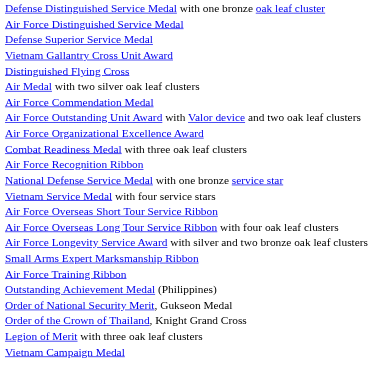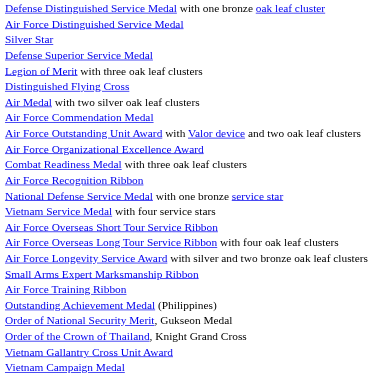 <table>
 <tr>
 <td></td>
 <td><a href='#'>Defense Distinguished Service Medal</a> with one bronze <a href='#'>oak leaf cluster</a></td>
 </tr>
 <tr>
 <td></td>
 <td><a href='#'>Air Force Distinguished Service Medal</a></td>
 </tr>
 <tr>
 <td></td>
+<td><a href='#'>Silver Star</a></td>
+</tr>
+<tr>
+<td></td>
 <td><a href='#'>Defense Superior Service Medal</a></td>
 </tr>
 <tr>
-<td></td>
-<td><a href='#'>Vietnam Gallantry Cross Unit Award</a></td>
+<td><span></span><span></span><span></span></td>
+<td><a href='#'>Legion of Merit</a> with three oak leaf clusters</td>
 </tr>
 <tr>
 <td></td>
 <td><a href='#'>Distinguished Flying Cross</a></td>
 </tr>
 <tr>
 <td><span></span><span></span></td>
 <td><a href='#'>Air Medal</a> with two silver oak leaf clusters</td>
 </tr>
 <tr>
 <td></td>
 <td><a href='#'>Air Force Commendation Medal</a></td>
 </tr>
 <tr>
 <td></td>
 <td><a href='#'>Air Force Outstanding Unit Award</a> with <a href='#'>Valor device</a> and two oak leaf clusters</td>
 </tr>
 <tr>
 <td></td>
 <td><a href='#'>Air Force Organizational Excellence Award</a></td>
 </tr>
 <tr>
 <td><span></span><span></span><span></span></td>
 <td><a href='#'>Combat Readiness Medal</a> with three oak leaf clusters</td>
 </tr>
 <tr>
 <td></td>
 <td><a href='#'>Air Force Recognition Ribbon</a></td>
 </tr>
 <tr>
 <td></td>
 <td><a href='#'>National Defense Service Medal</a> with one bronze <a href='#'>service star</a></td>
 </tr>
 <tr>
 <td></td>
 <td><a href='#'>Vietnam Service Medal</a> with four service stars</td>
 </tr>
 <tr>
 <td></td>
 <td><a href='#'>Air Force Overseas Short Tour Service Ribbon</a></td>
 </tr>
 <tr>
 <td><span></span><span></span><span></span><span></span></td>
 <td><a href='#'>Air Force Overseas Long Tour Service Ribbon</a> with four oak leaf clusters</td>
 </tr>
 <tr>
 <td><span></span><span></span><span></span></td>
 <td><a href='#'>Air Force Longevity Service Award</a> with silver and two bronze oak leaf clusters</td>
 </tr>
 <tr>
 <td></td>
 <td><a href='#'>Small Arms Expert Marksmanship Ribbon</a></td>
 </tr>
 <tr>
 <td></td>
 <td><a href='#'>Air Force Training Ribbon</a></td>
 </tr>
 <tr>
 <td></td>
 <td><a href='#'>Outstanding Achievement Medal</a> (Philippines)</td>
 </tr>
 <tr>
 <td></td>
 <td><a href='#'>Order of National Security Merit</a>, Gukseon Medal</td>
 </tr>
 <tr>
 <td></td>
 <td><a href='#'>Order of the Crown of Thailand</a>, Knight Grand Cross</td>
 </tr>
 <tr>
-<td><span></span><span></span><span></span></td>
-<td><a href='#'>Legion of Merit</a> with three oak leaf clusters</td>
+<td></td>
+<td><a href='#'>Vietnam Gallantry Cross Unit Award</a></td>
 </tr>
 <tr>
 <td></td>
 <td><a href='#'>Vietnam Campaign Medal</a></td>
 </tr>
 </table>
